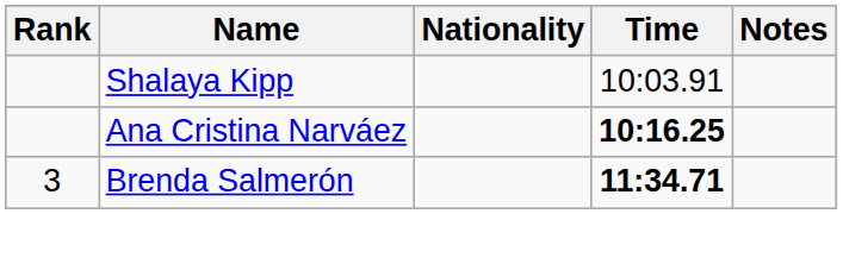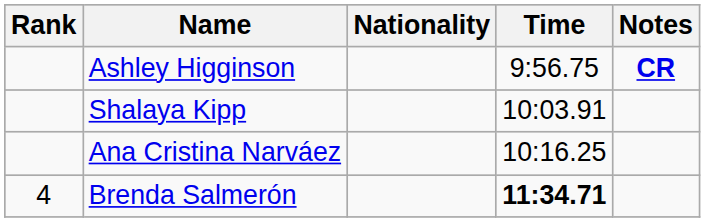 <table class="wikitable sortable" style="text-align:center">
 <tr>
 <th>Rank</th>
 <th>Name</th>
 <th>Nationality</th>
 <th>Time</th>
 <th>Notes</th>
+</tr>
+<tr>
+<td align=center></td>
+<td align=left><a href='#'>Ashley Higginson</a></td>
+<td align=left></td>
+<td>9:56.75</td>
+<td><strong><a href='#'>CR</a></strong></td>
 </tr>
 <tr>
 <td align=center></td>
 <td align=left><a href='#'>Shalaya Kipp</a></td>
 <td align=left></td>
 <td>10:03.91</td>
 <td></td>
 </tr>
 <tr>
 <td align=center></td>
 <td align=left><a href='#'>Ana Cristina Narváez</a></td>
 <td align=left></td>
-<td><strong>10:16.25</strong></td>
+<td>10:16.25</td>
 <td></td>
 </tr>
 <tr>
-<td align=center>3</td>
+<td align=center>4</td>
 <td align=left><a href='#'>Brenda Salmerón</a></td>
 <td align=left></td>
 <td><strong>11:34.71</strong></td>
 <td></td>
 </tr>
 </table>
